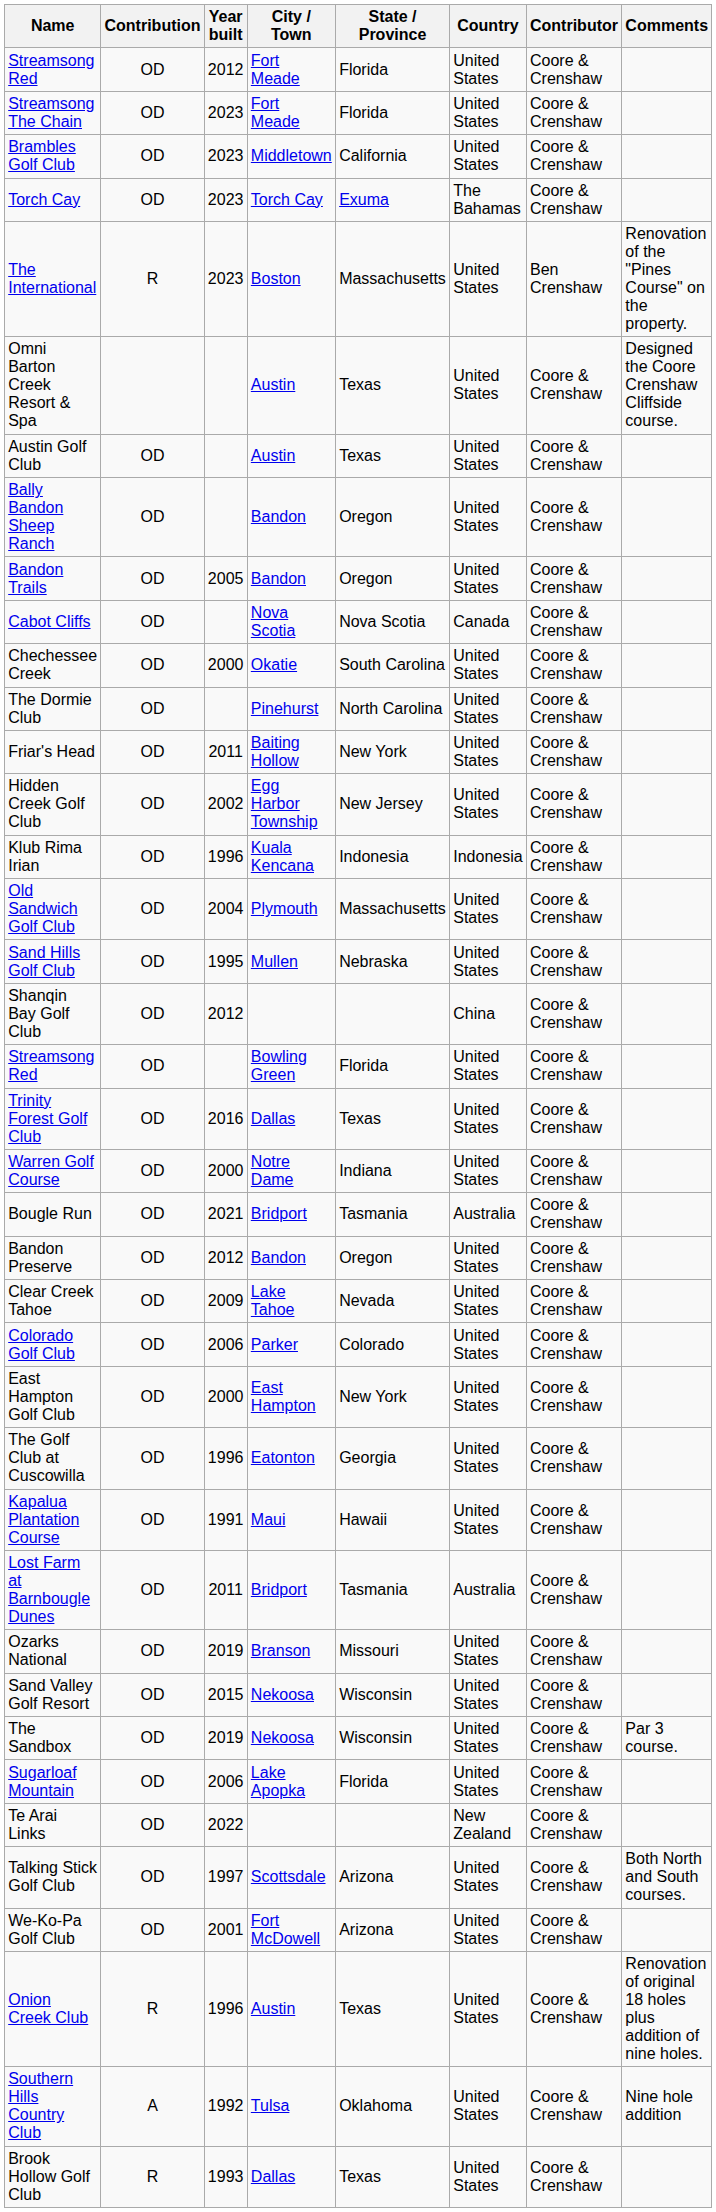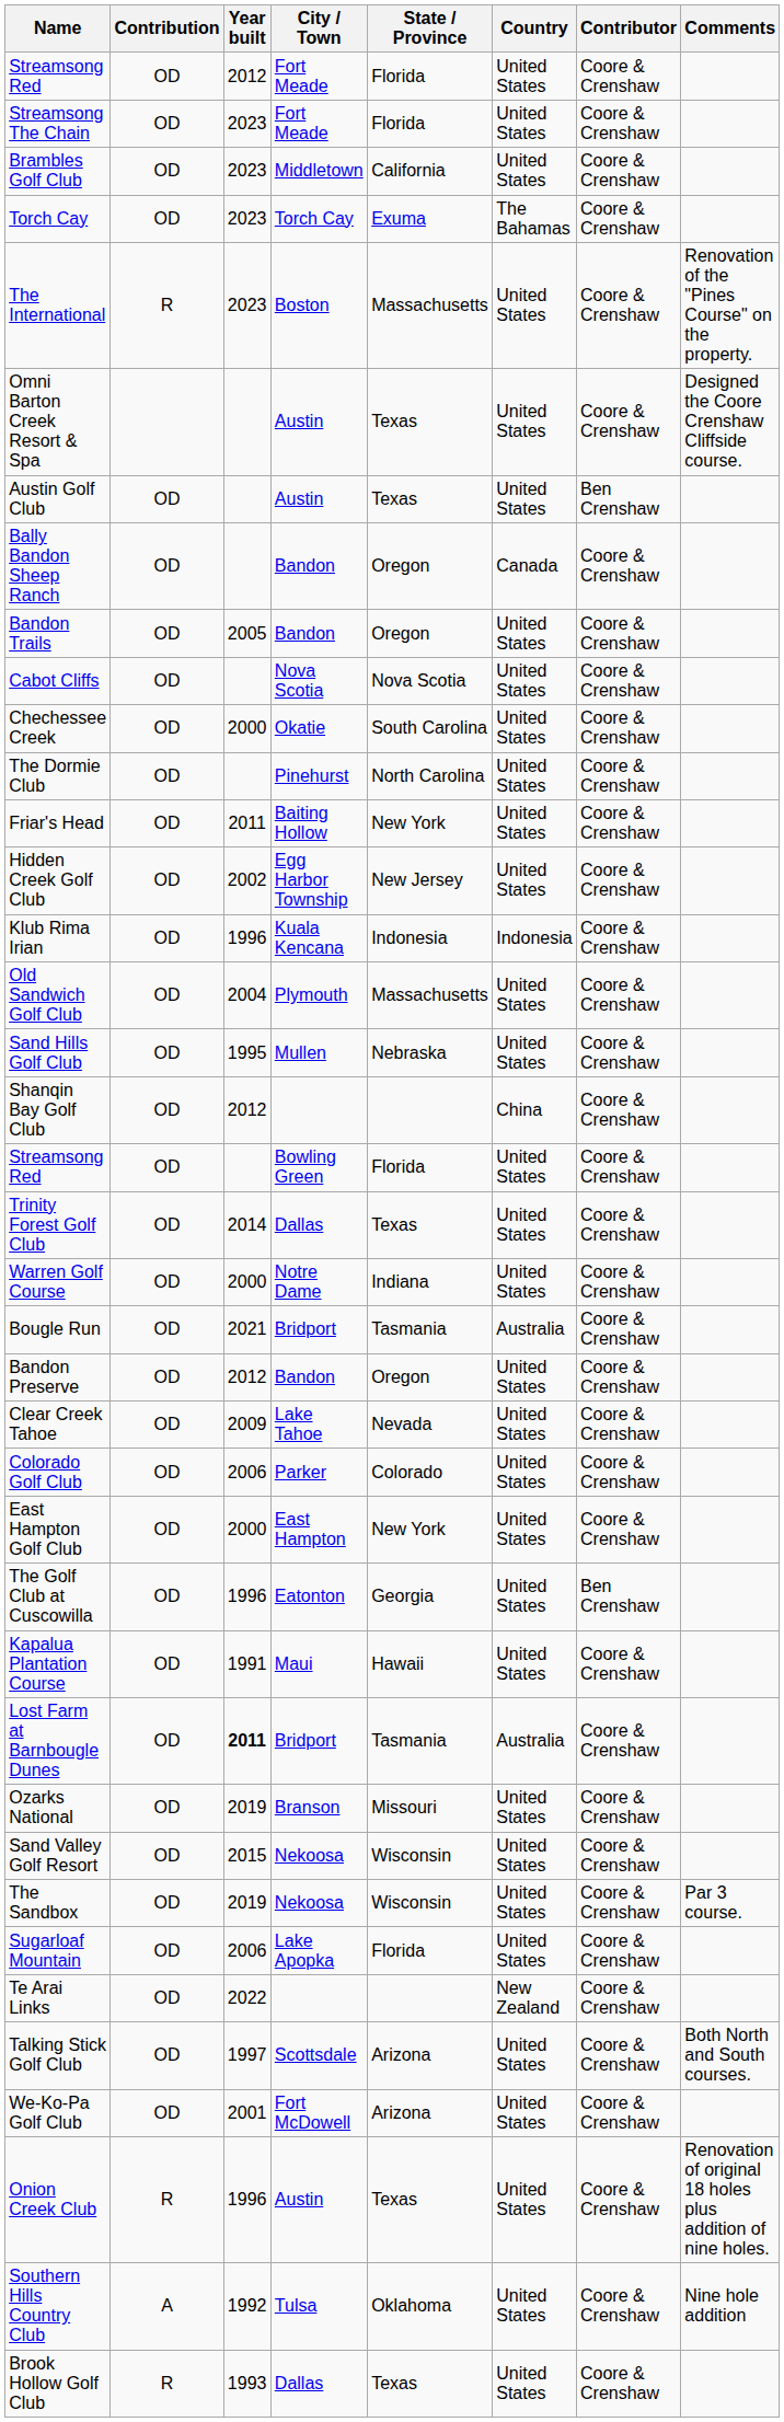 <table class="sortable wikitable">
 <tr>
 <th>Name</th>
 <th>Contribution</th>
 <th>Year built</th>
 <th>City / Town</th>
 <th>State / Province</th>
 <th>Country</th>
 <th>Contributor</th>
 <th>Comments</th>
 </tr>
 <tr>
 <td><a href='#'>Streamsong Red</a></td>
 <td align=center>OD</td>
 <td align=center>2012</td>
 <td><a href='#'>Fort Meade</a></td>
 <td>Florida</td>
 <td>United States</td>
 <td>Coore & Crenshaw</td>
 <td></td>
 </tr>
 <tr>
 <td><a href='#'>Streamsong The Chain</a></td>
 <td align=center>OD</td>
 <td align=center>2023</td>
 <td><a href='#'>Fort Meade</a></td>
 <td>Florida</td>
 <td>United States</td>
 <td>Coore & Crenshaw</td>
 <td></td>
 </tr>
 <tr>
 <td><a href='#'>Brambles Golf Club</a></td>
 <td align=center>OD</td>
 <td align=center>2023</td>
 <td><a href='#'>Middletown</a></td>
 <td>California</td>
 <td>United States</td>
 <td>Coore & Crenshaw</td>
 <td></td>
 </tr>
 <tr>
 <td><a href='#'>Torch Cay</a></td>
 <td align=center>OD</td>
 <td align=center>2023</td>
 <td><a href='#'>Torch Cay</a></td>
 <td><a href='#'>Exuma</a></td>
 <td>The Bahamas</td>
 <td>Coore & Crenshaw</td>
 <td></td>
 </tr>
 <tr>
 <td><a href='#'>The International</a></td>
 <td align=center>R</td>
 <td align=center>2023</td>
 <td><a href='#'>Boston</a></td>
 <td>Massachusetts</td>
 <td>United States</td>
-<td>Ben Crenshaw</td>
+<td>Coore & Crenshaw</td>
 <td>Renovation of the "Pines Course" on the property.</td>
 </tr>
 <tr>
 <td>Omni Barton Creek Resort & Spa</td>
 <td align=center></td>
 <td align=center></td>
 <td><a href='#'>Austin</a></td>
 <td>Texas</td>
 <td>United States</td>
 <td>Coore & Crenshaw</td>
 <td>Designed the Coore Crenshaw Cliffside course.</td>
 </tr>
 <tr>
 <td>Austin Golf Club</td>
 <td align=center>OD</td>
 <td align=center></td>
 <td><a href='#'>Austin</a></td>
 <td>Texas</td>
 <td>United States</td>
-<td>Coore & Crenshaw</td>
+<td>Ben Crenshaw</td>
 <td></td>
 </tr>
 <tr>
 <td><a href='#'>Bally Bandon Sheep Ranch</a></td>
 <td align=center>OD</td>
 <td align=center></td>
 <td><a href='#'>Bandon</a></td>
 <td>Oregon</td>
-<td>United States</td>
+<td>Canada</td>
 <td>Coore & Crenshaw</td>
 <td></td>
 </tr>
 <tr>
 <td><a href='#'>Bandon Trails</a></td>
 <td align=center>OD</td>
 <td align=center>2005</td>
 <td><a href='#'>Bandon</a></td>
 <td>Oregon</td>
 <td>United States</td>
 <td>Coore & Crenshaw</td>
 <td></td>
 </tr>
 <tr>
 <td><a href='#'>Cabot Cliffs</a></td>
 <td align=center>OD</td>
 <td align=center></td>
 <td><a href='#'>Nova Scotia</a></td>
 <td>Nova Scotia</td>
-<td>Canada</td>
+<td>United States</td>
 <td>Coore & Crenshaw</td>
 <td></td>
 </tr>
 <tr>
 <td>Chechessee Creek</td>
 <td align=center>OD</td>
 <td align=center>2000</td>
 <td><a href='#'>Okatie</a></td>
 <td>South Carolina</td>
 <td>United States</td>
 <td>Coore & Crenshaw</td>
 <td></td>
 </tr>
 <tr>
 <td>The Dormie Club</td>
 <td align=center>OD</td>
 <td align=center></td>
 <td><a href='#'>Pinehurst</a></td>
 <td>North Carolina</td>
 <td>United States</td>
 <td>Coore & Crenshaw</td>
 <td></td>
 </tr>
 <tr>
 <td>Friar's Head</td>
 <td align=center>OD</td>
 <td align=center>2011</td>
 <td><a href='#'>Baiting Hollow</a></td>
 <td>New York</td>
 <td>United States</td>
 <td>Coore & Crenshaw</td>
 <td></td>
 </tr>
 <tr>
 <td>Hidden Creek Golf Club</td>
 <td align=center>OD</td>
 <td align=center>2002</td>
 <td><a href='#'>Egg Harbor Township</a></td>
 <td>New Jersey</td>
 <td>United States</td>
 <td>Coore & Crenshaw</td>
 <td></td>
 </tr>
 <tr>
 <td>Klub Rima Irian</td>
 <td align=center>OD</td>
 <td align=center>1996</td>
 <td><a href='#'>Kuala Kencana</a></td>
 <td>Indonesia</td>
 <td>Indonesia</td>
 <td>Coore & Crenshaw</td>
 <td></td>
 </tr>
 <tr>
 <td><a href='#'>Old Sandwich Golf Club</a></td>
 <td align=center>OD</td>
 <td align=center>2004</td>
 <td><a href='#'>Plymouth</a></td>
 <td>Massachusetts</td>
 <td>United States</td>
 <td>Coore & Crenshaw</td>
 <td></td>
 </tr>
 <tr>
 <td><a href='#'>Sand Hills Golf Club</a></td>
 <td align=center>OD</td>
 <td align=center>1995</td>
 <td><a href='#'>Mullen</a></td>
 <td>Nebraska</td>
 <td>United States</td>
 <td>Coore & Crenshaw</td>
 <td></td>
 </tr>
 <tr>
 <td>Shanqin Bay Golf Club</td>
 <td align=center>OD</td>
 <td align=center>2012</td>
 <td></td>
 <td></td>
 <td>China</td>
 <td>Coore & Crenshaw</td>
 <td></td>
 </tr>
 <tr>
 <td><a href='#'>Streamsong Red</a></td>
 <td align=center>OD</td>
 <td align=center></td>
 <td><a href='#'>Bowling Green</a></td>
 <td>Florida</td>
 <td>United States</td>
 <td>Coore & Crenshaw</td>
 <td></td>
 </tr>
 <tr>
 <td><a href='#'>Trinity Forest Golf Club</a></td>
 <td align=center>OD</td>
-<td align=center>2016</td>
+<td align=center>2014</td>
 <td><a href='#'>Dallas</a></td>
 <td>Texas</td>
 <td>United States</td>
 <td>Coore & Crenshaw</td>
 <td></td>
 </tr>
 <tr>
 <td><a href='#'>Warren Golf Course</a></td>
 <td align=center>OD</td>
 <td align=center>2000</td>
 <td><a href='#'>Notre Dame</a></td>
 <td>Indiana</td>
 <td>United States</td>
 <td>Coore & Crenshaw</td>
 <td></td>
 </tr>
 <tr>
 <td>Bougle Run</td>
 <td align=center>OD</td>
 <td align=center>2021</td>
 <td><a href='#'>Bridport</a></td>
 <td>Tasmania</td>
 <td>Australia</td>
 <td>Coore & Crenshaw</td>
 <td></td>
 </tr>
 <tr>
 <td>Bandon Preserve</td>
 <td align=center>OD</td>
 <td align=center>2012</td>
 <td><a href='#'>Bandon</a></td>
 <td>Oregon</td>
 <td>United States</td>
 <td>Coore & Crenshaw</td>
 <td></td>
 </tr>
 <tr>
 <td>Clear Creek Tahoe</td>
 <td align=center>OD</td>
 <td align=center>2009</td>
 <td><a href='#'>Lake Tahoe</a></td>
 <td>Nevada</td>
 <td>United States</td>
 <td>Coore & Crenshaw</td>
 <td></td>
 </tr>
 <tr>
 <td><a href='#'>Colorado Golf Club</a></td>
 <td align=center>OD</td>
 <td align=center>2006</td>
 <td><a href='#'>Parker</a></td>
 <td>Colorado</td>
 <td>United States</td>
 <td>Coore & Crenshaw</td>
 <td></td>
 </tr>
 <tr>
 <td>East Hampton Golf Club</td>
 <td align=center>OD</td>
 <td align=center>2000</td>
 <td><a href='#'>East Hampton</a></td>
 <td>New York</td>
 <td>United States</td>
 <td>Coore & Crenshaw</td>
 <td></td>
 </tr>
 <tr>
 <td>The Golf Club at Cuscowilla</td>
 <td align=center>OD</td>
 <td align=center>1996</td>
 <td><a href='#'>Eatonton</a></td>
 <td>Georgia</td>
 <td>United States</td>
-<td>Coore & Crenshaw</td>
+<td>Ben Crenshaw</td>
 <td></td>
 </tr>
 <tr>
 <td><a href='#'>Kapalua Plantation Course</a></td>
 <td align=center>OD</td>
 <td align=center>1991</td>
 <td><a href='#'>Maui</a></td>
 <td>Hawaii</td>
 <td>United States</td>
 <td>Coore & Crenshaw</td>
 <td></td>
 </tr>
 <tr>
 <td><a href='#'>Lost Farm at Barnbougle Dunes</a></td>
 <td align=center>OD</td>
-<td align=center>2011</td>
+<td align=center><strong>2011</strong></td>
 <td><a href='#'>Bridport</a></td>
 <td>Tasmania</td>
 <td>Australia</td>
 <td>Coore & Crenshaw</td>
 <td></td>
 </tr>
 <tr>
 <td>Ozarks National</td>
 <td align=center>OD</td>
 <td align=center>2019</td>
 <td><a href='#'>Branson</a></td>
 <td>Missouri</td>
 <td>United States</td>
 <td>Coore & Crenshaw</td>
 <td></td>
 </tr>
 <tr>
 <td>Sand Valley Golf Resort</td>
 <td align=center>OD</td>
 <td align=center>2015</td>
 <td><a href='#'>Nekoosa</a></td>
 <td>Wisconsin</td>
 <td>United States</td>
 <td>Coore & Crenshaw</td>
 <td></td>
 </tr>
 <tr>
 <td>The Sandbox</td>
 <td align=center>OD</td>
 <td align=center>2019</td>
 <td><a href='#'>Nekoosa</a></td>
 <td>Wisconsin</td>
 <td>United States</td>
 <td>Coore & Crenshaw</td>
 <td>Par 3 course.</td>
 </tr>
 <tr>
 <td><a href='#'>Sugarloaf Mountain</a></td>
 <td align=center>OD</td>
 <td align=center>2006</td>
 <td><a href='#'>Lake Apopka</a></td>
 <td>Florida</td>
 <td>United States</td>
 <td>Coore & Crenshaw</td>
 <td></td>
 </tr>
 <tr>
 <td>Te Arai Links</td>
 <td align=center>OD</td>
 <td align=center>2022</td>
 <td></td>
 <td></td>
 <td>New Zealand</td>
 <td>Coore & Crenshaw</td>
 <td></td>
 </tr>
 <tr>
 <td>Talking Stick Golf Club</td>
 <td align=center>OD</td>
 <td align=center>1997</td>
 <td><a href='#'>Scottsdale</a></td>
 <td>Arizona</td>
 <td>United States</td>
 <td>Coore & Crenshaw</td>
 <td>Both North and South courses.</td>
 </tr>
 <tr>
 <td>We-Ko-Pa Golf Club</td>
 <td align=center>OD</td>
 <td align=center>2001</td>
 <td><a href='#'>Fort McDowell</a></td>
 <td>Arizona</td>
 <td>United States</td>
 <td>Coore & Crenshaw</td>
 <td></td>
 </tr>
 <tr>
 <td><a href='#'>Onion Creek Club</a></td>
 <td align=center>R</td>
 <td align=center>1996</td>
 <td><a href='#'>Austin</a></td>
 <td>Texas</td>
 <td>United States</td>
 <td>Coore & Crenshaw</td>
 <td>Renovation of original 18 holes plus addition of nine holes.</td>
 </tr>
 <tr>
 <td><a href='#'>Southern Hills Country Club</a></td>
 <td align=center>A</td>
 <td align=center>1992</td>
 <td><a href='#'>Tulsa</a></td>
 <td>Oklahoma</td>
 <td>United States</td>
 <td>Coore & Crenshaw</td>
 <td>Nine hole addition</td>
 </tr>
 <tr>
 <td>Brook Hollow Golf Club</td>
 <td align=center>R</td>
 <td align=center>1993</td>
 <td><a href='#'>Dallas</a></td>
 <td>Texas</td>
 <td>United States</td>
 <td>Coore & Crenshaw</td>
 <td></td>
 </tr>
 </table>
